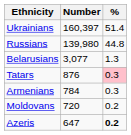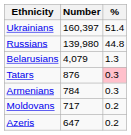 <table class="wikitable">
 <tr>
 <th>Ethnicity</th>
 <th>Number</th>
 <th>%</th>
 </tr>
 <tr>
 <td><a href='#'>Ukrainians</a></td>
 <td>160,397</td>
 <td>51.4</td>
 </tr>
 <tr>
 <td><a href='#'>Russians</a></td>
 <td>139,980</td>
 <td>44.8</td>
 </tr>
 <tr>
 <td><a href='#'>Belarusians</a></td>
-<td>3,077</td>
+<td>4,079</td>
 <td>1.3</td>
 </tr>
 <tr>
 <td><a href='#'>Tatars</a></td>
 <td>876</td>
 <td style="background: pink;">0.3</td>
 </tr>
 <tr>
 <td><a href='#'>Armenians</a></td>
 <td>784</td>
 <td>0.3</td>
 </tr>
 <tr>
 <td><a href='#'>Moldovans</a></td>
-<td>720</td>
+<td>717</td>
 <td>0.2</td>
 </tr>
 <tr>
 <td><a href='#'>Azeris</a></td>
 <td>647</td>
-<td><strong>0.2</strong></td>
+<td>0.2</td>
 </tr>
 </table>
